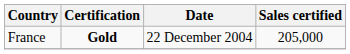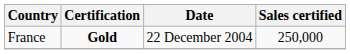 <table class="wikitable sortable">
 <tr>
 <th bgcolor="#ebf5ff">Country</th>
 <th bgcolor="#ebf5ff">Certification</th>
 <th bgcolor="#ebf5ff">Date</th>
 <th bgcolor="#ebf5ff">Sales certified</th>
 </tr>
 <tr>
 <td>France</td>
 <td align="center"><strong>Gold</strong></td>
 <td align="center">22 December 2004</td>
-<td align="center">205,000</td>
+<td align="center">250,000</td>
 </tr>
 <tr>
 </tr>
 </table>
